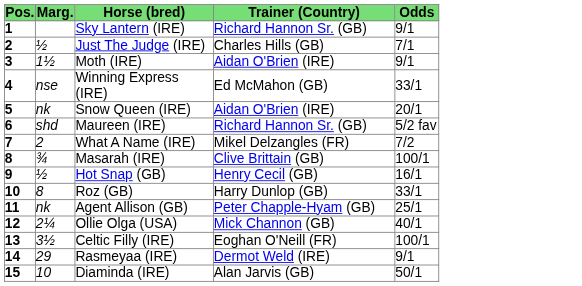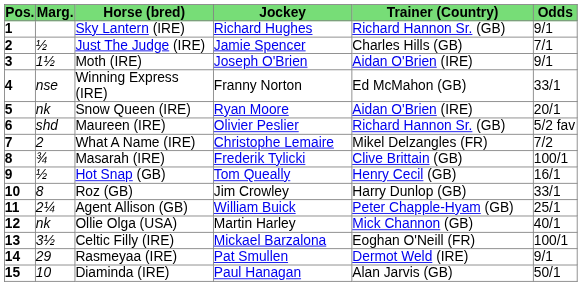 <table class = "sortable" | border="1" cellpadding="0" style="border-collapse: collapse;">
 <tr style="background:#7d7; text-align:center;">
 <th style="width:35px;"><strong>Pos.</strong></th>
 <th style="width:45px;"><strong>Marg.</strong></th>
 <th style="width:160px;"><strong>Horse (bred)</strong></th>
+<th style="width:160px;"><strong>Jockey</strong></th>
 <th style="width:210px;"><strong>Trainer (Country)</strong></th>
 <th style="width:50px;"><strong>Odds</strong></th>
 </tr>
 <tr>
 <td><strong>1</strong></td>
 <td></td>
 <td><a href='#'>Sky Lantern</a> (IRE)</td>
+<td><a href='#'>Richard Hughes</a></td>
 <td><a href='#'>Richard Hannon Sr.</a> (GB)</td>
 <td>9/1</td>
 </tr>
 <tr>
 <td><strong>2</strong></td>
 <td><em>½</em></td>
 <td><a href='#'>Just The Judge</a> (IRE)</td>
+<td><a href='#'>Jamie Spencer</a></td>
 <td>Charles Hills (GB)</td>
 <td>7/1</td>
 </tr>
 <tr>
 <td><strong>3</strong></td>
 <td><em>1½</em></td>
 <td>Moth (IRE)</td>
+<td><a href='#'>Joseph O'Brien</a></td>
 <td><a href='#'>Aidan O'Brien</a> (IRE)</td>
 <td>9/1</td>
 </tr>
 <tr>
 <td><strong>4</strong></td>
 <td><em>nse</em></td>
 <td>Winning Express (IRE)</td>
+<td>Franny Norton</td>
 <td>Ed McMahon (GB)</td>
 <td>33/1</td>
 </tr>
 <tr>
 <td><strong>5</strong></td>
 <td><em>nk</em></td>
 <td>Snow Queen (IRE)</td>
+<td><a href='#'>Ryan Moore</a></td>
 <td><a href='#'>Aidan O'Brien</a> (IRE)</td>
 <td>20/1</td>
 </tr>
 <tr>
 <td><strong>6</strong></td>
 <td><em>shd</em></td>
 <td>Maureen (IRE)</td>
+<td><a href='#'>Olivier Peslier</a></td>
 <td><a href='#'>Richard Hannon Sr.</a> (GB)</td>
 <td>5/2 fav</td>
 </tr>
 <tr>
 <td><strong>7</strong></td>
 <td><em>2</em></td>
 <td>What A Name (IRE)</td>
+<td><a href='#'>Christophe Lemaire</a></td>
 <td>Mikel Delzangles (FR)</td>
 <td>7/2</td>
 </tr>
 <tr>
 <td><strong>8</strong></td>
 <td><em>¾</em></td>
 <td>Masarah (IRE)</td>
+<td><a href='#'>Frederik Tylicki</a></td>
 <td><a href='#'>Clive Brittain</a> (GB)</td>
 <td>100/1</td>
 </tr>
 <tr>
 <td><strong>9</strong></td>
 <td><em>½</em></td>
 <td><a href='#'>Hot Snap</a> (GB)</td>
+<td><a href='#'>Tom Queally</a></td>
 <td><a href='#'>Henry Cecil</a> (GB)</td>
 <td>16/1</td>
 </tr>
 <tr>
 <td><strong>10</strong></td>
 <td><em>8</em></td>
 <td>Roz (GB)</td>
+<td>Jim Crowley</td>
 <td>Harry Dunlop (GB)</td>
 <td>33/1</td>
 </tr>
 <tr>
 <td><strong>11</strong></td>
-<td><em>nk</em></td>
+<td><em>2¼</em></td>
 <td>Agent Allison (GB)</td>
+<td><a href='#'>William Buick</a></td>
 <td><a href='#'>Peter Chapple-Hyam</a> (GB)</td>
 <td>25/1</td>
 </tr>
 <tr>
 <td><strong>12</strong></td>
-<td><em>2¼</em></td>
+<td><em>nk</em></td>
 <td>Ollie Olga (USA)</td>
+<td>Martin Harley</td>
 <td><a href='#'>Mick Channon</a> (GB)</td>
 <td>40/1</td>
 </tr>
 <tr>
 <td><strong>13</strong></td>
 <td><em>3½</em></td>
 <td>Celtic Filly (IRE)</td>
+<td><a href='#'>Mickael Barzalona</a></td>
 <td>Eoghan O'Neill (FR)</td>
 <td>100/1</td>
 </tr>
 <tr>
 <td><strong>14</strong></td>
 <td><em>29</em></td>
 <td>Rasmeyaa (IRE)</td>
+<td><a href='#'>Pat Smullen</a></td>
 <td><a href='#'>Dermot Weld</a> (IRE)</td>
 <td>9/1</td>
 </tr>
 <tr>
 <td><strong>15</strong></td>
 <td><em>10</em></td>
 <td>Diaminda (IRE)</td>
+<td><a href='#'>Paul Hanagan</a></td>
 <td>Alan Jarvis (GB)</td>
 <td>50/1</td>
 </tr>
 </table>
